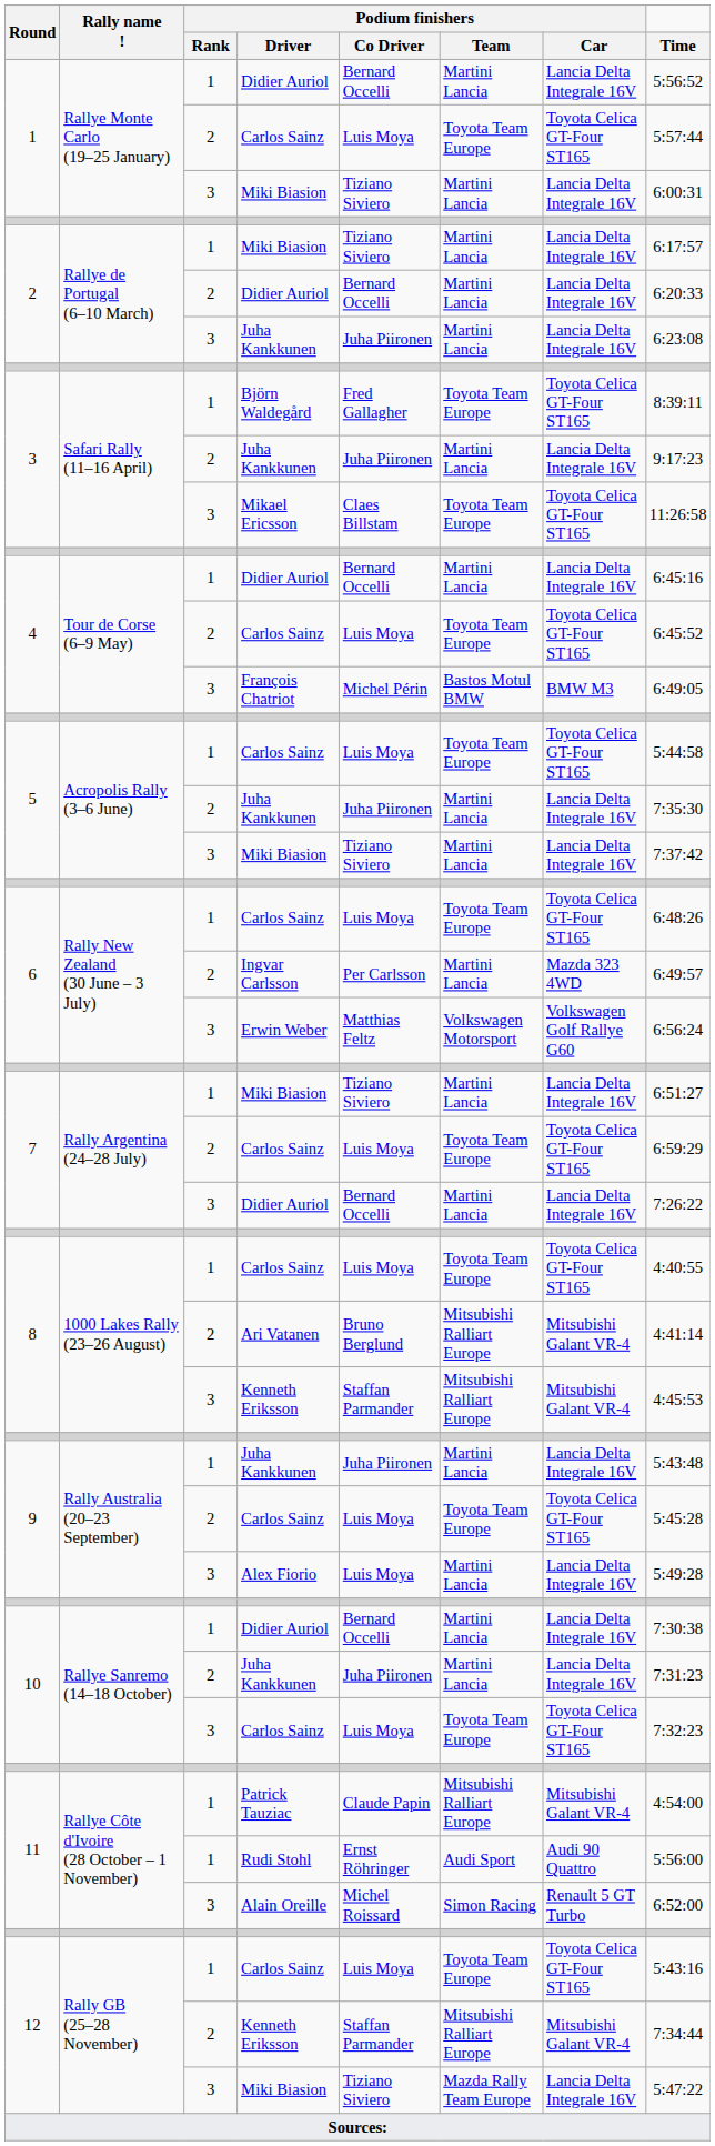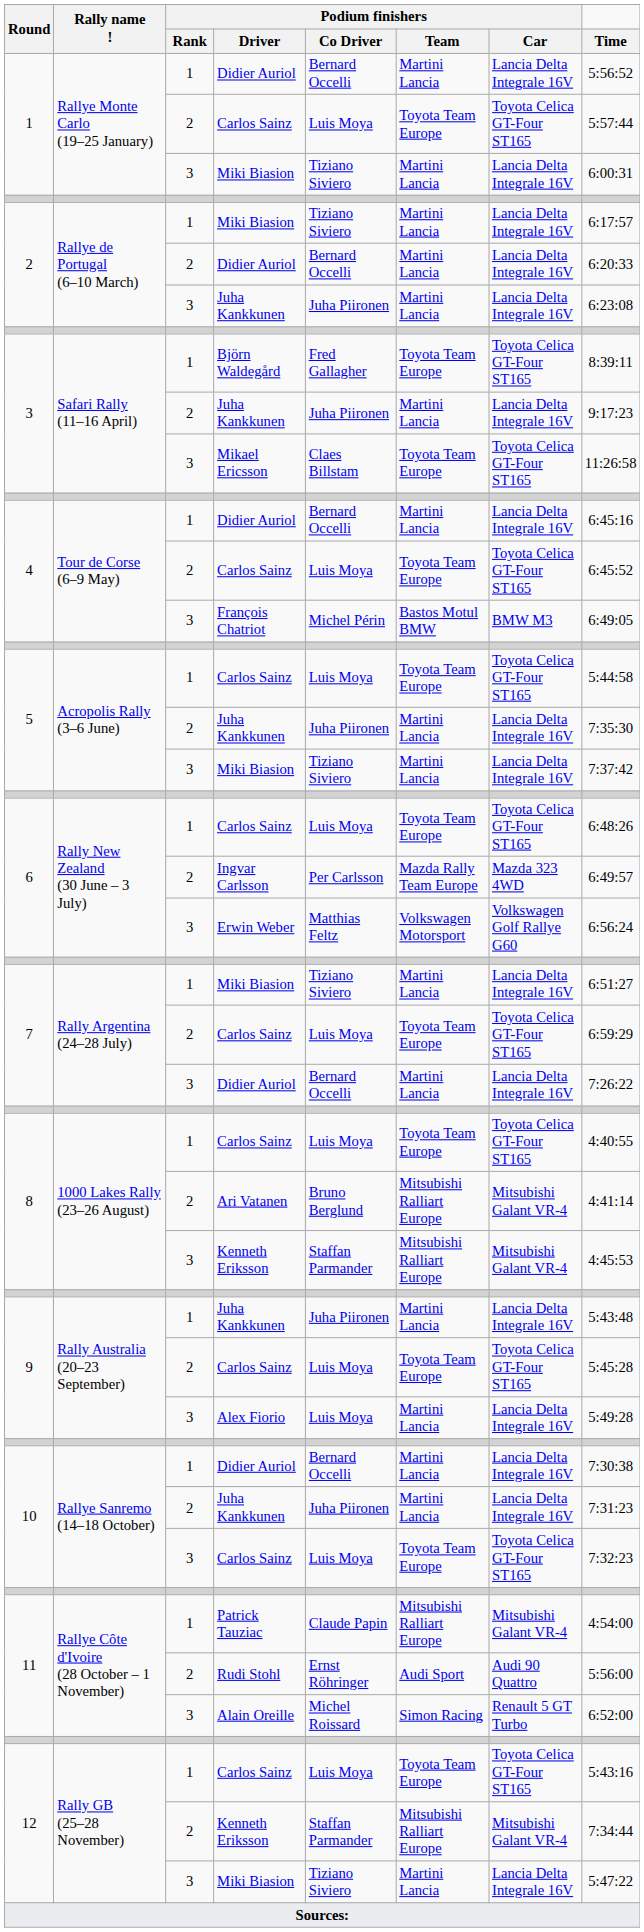 <table class="wikitable" width="100%" align=center style="font-size:90%;">
 <tr>
 </tr>
 <tr style="background:#efefef;">
 <th width=5% rowspan=2>Round</th>
 <th width=20% rowspan=2>Rally name<br>!</th>
 <th width=70% colspan=5>Podium finishers</th>
 </tr>
 <tr>
 <th>Rank</th>
 <th style="width:5em">Driver</th>
 <th style="width:5em">Co Driver</th>
 <th style="width:5em">Team</th>
 <th style="width:5em">Car</th>
 <th style="width:5em">Time</th>
 </tr>
 <tr>
 <td rowspan=3 align=center>1</td>
 <td rowspan=3> <a href='#'>Rallye Monte Carlo</a><br>(19–25 January)</td>
 <td align=center>1</td>
 <td> <a href='#'>Didier Auriol</a></td>
 <td> <a href='#'>Bernard Occelli</a></td>
 <td> <a href='#'>Martini Lancia</a></td>
 <td><a href='#'>Lancia Delta Integrale 16V</a></td>
 <td align=center>5:56:52</td>
 </tr>
 <tr>
 <td align=center>2</td>
 <td> <a href='#'>Carlos Sainz</a></td>
 <td> <a href='#'>Luis Moya</a></td>
 <td> <a href='#'>Toyota Team Europe</a></td>
 <td><a href='#'>Toyota Celica GT-Four ST165</a></td>
 <td align=center>5:57:44</td>
 </tr>
 <tr>
 <td align=center>3</td>
 <td> <a href='#'>Miki Biasion</a></td>
 <td> <a href='#'>Tiziano Siviero</a></td>
 <td> <a href='#'>Martini Lancia</a></td>
 <td><a href='#'>Lancia Delta Integrale 16V</a></td>
 <td align=center>6:00:31</td>
 </tr>
 <tr style="background:lightgrey;">
 <td></td>
 <td></td>
 <td></td>
 <td></td>
 <td></td>
 <td></td>
 <td></td>
 <td></td>
 </tr>
 <tr>
 <td rowspan=3 align=center>2</td>
 <td rowspan=3> <a href='#'>Rallye de Portugal</a><br>(6–10 March)</td>
 <td align=center>1</td>
 <td> <a href='#'>Miki Biasion</a></td>
 <td> <a href='#'>Tiziano Siviero</a></td>
 <td> <a href='#'>Martini Lancia</a></td>
 <td><a href='#'>Lancia Delta Integrale 16V</a></td>
 <td align=center>6:17:57</td>
 </tr>
 <tr>
 <td align=center>2</td>
 <td> <a href='#'>Didier Auriol</a></td>
 <td> <a href='#'>Bernard Occelli</a></td>
 <td> <a href='#'>Martini Lancia</a></td>
 <td><a href='#'>Lancia Delta Integrale 16V</a></td>
 <td align=center>6:20:33</td>
 </tr>
 <tr>
 <td align=center>3</td>
 <td> <a href='#'>Juha Kankkunen</a></td>
 <td> <a href='#'>Juha Piironen</a></td>
 <td> <a href='#'>Martini Lancia</a></td>
 <td><a href='#'>Lancia Delta Integrale 16V</a></td>
 <td align=center>6:23:08</td>
 </tr>
 <tr style="background:lightgrey;">
 <td></td>
 <td></td>
 <td></td>
 <td></td>
 <td></td>
 <td></td>
 <td></td>
 <td></td>
 </tr>
 <tr>
 <td rowspan=3 align=center>3</td>
 <td rowspan=3> <a href='#'>Safari Rally</a><br>(11–16 April)</td>
 <td align=center>1</td>
 <td> <a href='#'>Björn Waldegård</a></td>
 <td> <a href='#'>Fred Gallagher</a></td>
 <td> <a href='#'>Toyota Team Europe</a></td>
 <td><a href='#'>Toyota Celica GT-Four ST165</a></td>
 <td align=center>8:39:11</td>
 </tr>
 <tr>
 <td align=center>2</td>
 <td> <a href='#'>Juha Kankkunen</a></td>
 <td> <a href='#'>Juha Piironen</a></td>
 <td> <a href='#'>Martini Lancia</a></td>
 <td><a href='#'>Lancia Delta Integrale 16V</a></td>
 <td align=center>9:17:23</td>
 </tr>
 <tr>
 <td align=center>3</td>
 <td> <a href='#'>Mikael Ericsson</a></td>
 <td> <a href='#'>Claes Billstam</a></td>
 <td> <a href='#'>Toyota Team Europe</a></td>
 <td><a href='#'>Toyota Celica GT-Four ST165</a></td>
 <td align=center>11:26:58</td>
 </tr>
 <tr style="background:lightgrey;">
 <td></td>
 <td></td>
 <td></td>
 <td></td>
 <td></td>
 <td></td>
 <td></td>
 <td></td>
 </tr>
 <tr>
 <td rowspan=3 align=center>4</td>
 <td rowspan=3> <a href='#'>Tour de Corse</a><br>(6–9 May)</td>
 <td align=center>1</td>
 <td> <a href='#'>Didier Auriol</a></td>
 <td> <a href='#'>Bernard Occelli</a></td>
 <td> <a href='#'>Martini Lancia</a></td>
 <td><a href='#'>Lancia Delta Integrale 16V</a></td>
 <td align=center>6:45:16</td>
 </tr>
 <tr>
 <td align=center>2</td>
 <td> <a href='#'>Carlos Sainz</a></td>
 <td> <a href='#'>Luis Moya</a></td>
 <td> <a href='#'>Toyota Team Europe</a></td>
 <td><a href='#'>Toyota Celica GT-Four ST165</a></td>
 <td align=center>6:45:52</td>
 </tr>
 <tr>
 <td align=center>3</td>
 <td> <a href='#'>François Chatriot</a></td>
 <td> <a href='#'>Michel Périn</a></td>
 <td> <a href='#'>Bastos Motul BMW</a></td>
 <td><a href='#'>BMW M3</a></td>
 <td align=center>6:49:05</td>
 </tr>
 <tr style="background:lightgrey;">
 <td></td>
 <td></td>
 <td></td>
 <td></td>
 <td></td>
 <td></td>
 <td></td>
 <td></td>
 </tr>
 <tr>
 <td rowspan=3 align=center>5</td>
 <td rowspan=3> <a href='#'>Acropolis Rally</a><br>(3–6 June)</td>
 <td align=center>1</td>
 <td> <a href='#'>Carlos Sainz</a></td>
 <td> <a href='#'>Luis Moya</a></td>
 <td> <a href='#'>Toyota Team Europe</a></td>
 <td><a href='#'>Toyota Celica GT-Four ST165</a></td>
 <td align=center>5:44:58</td>
 </tr>
 <tr>
 <td align=center>2</td>
 <td> <a href='#'>Juha Kankkunen</a></td>
 <td> <a href='#'>Juha Piironen</a></td>
 <td> <a href='#'>Martini Lancia</a></td>
 <td><a href='#'>Lancia Delta Integrale 16V</a></td>
 <td align=center>7:35:30</td>
 </tr>
 <tr>
 <td align=center>3</td>
 <td> <a href='#'>Miki Biasion</a></td>
 <td> <a href='#'>Tiziano Siviero</a></td>
 <td> <a href='#'>Martini Lancia</a></td>
 <td><a href='#'>Lancia Delta Integrale 16V</a></td>
 <td align=center>7:37:42</td>
 </tr>
 <tr style="background:lightgrey;">
 <td></td>
 <td></td>
 <td></td>
 <td></td>
 <td></td>
 <td></td>
 <td></td>
 <td></td>
 </tr>
 <tr>
 <td rowspan=3 align=center>6</td>
 <td rowspan=3> <a href='#'>Rally New Zealand</a><br>(30 June – 3 July)</td>
 <td align=center>1</td>
 <td> <a href='#'>Carlos Sainz</a></td>
 <td> <a href='#'>Luis Moya</a></td>
 <td> <a href='#'>Toyota Team Europe</a></td>
 <td><a href='#'>Toyota Celica GT-Four ST165</a></td>
 <td align=center>6:48:26</td>
 </tr>
 <tr>
 <td align=center>2</td>
 <td> <a href='#'>Ingvar Carlsson</a></td>
 <td> <a href='#'>Per Carlsson</a></td>
-<td> <a href='#'>Martini Lancia</a></td>
+<td> <a href='#'>Mazda Rally Team Europe</a></td>
 <td><a href='#'>Mazda 323 4WD</a></td>
 <td align=center>6:49:57</td>
 </tr>
 <tr>
 <td align=center>3</td>
 <td> <a href='#'>Erwin Weber</a></td>
 <td> <a href='#'>Matthias Feltz</a></td>
 <td> <a href='#'>Volkswagen Motorsport</a></td>
 <td><a href='#'>Volkswagen Golf Rallye G60</a></td>
 <td align=center>6:56:24</td>
 </tr>
 <tr style="background:lightgrey;">
 <td></td>
 <td></td>
 <td></td>
 <td></td>
 <td></td>
 <td></td>
 <td></td>
 <td></td>
 </tr>
 <tr>
 <td rowspan=3 align=center>7</td>
 <td rowspan=3> <a href='#'>Rally Argentina</a><br>(24–28 July)</td>
 <td align=center>1</td>
 <td> <a href='#'>Miki Biasion</a></td>
 <td> <a href='#'>Tiziano Siviero</a></td>
 <td> <a href='#'>Martini Lancia</a></td>
 <td><a href='#'>Lancia Delta Integrale 16V</a></td>
 <td align=center>6:51:27</td>
 </tr>
 <tr>
 <td align=center>2</td>
 <td> <a href='#'>Carlos Sainz</a></td>
 <td> <a href='#'>Luis Moya</a></td>
 <td> <a href='#'>Toyota Team Europe</a></td>
 <td><a href='#'>Toyota Celica GT-Four ST165</a></td>
 <td align=center>6:59:29</td>
 </tr>
 <tr>
 <td align=center>3</td>
 <td> <a href='#'>Didier Auriol</a></td>
 <td> <a href='#'>Bernard Occelli</a></td>
 <td> <a href='#'>Martini Lancia</a></td>
 <td><a href='#'>Lancia Delta Integrale 16V</a></td>
 <td align=center>7:26:22</td>
 </tr>
 <tr style="background:lightgrey;">
 <td></td>
 <td></td>
 <td></td>
 <td></td>
 <td></td>
 <td></td>
 <td></td>
 <td></td>
 </tr>
 <tr>
 <td rowspan=3 align=center>8</td>
 <td rowspan=3> <a href='#'>1000 Lakes Rally</a><br>(23–26 August)</td>
 <td align=center>1</td>
 <td> <a href='#'>Carlos Sainz</a></td>
 <td> <a href='#'>Luis Moya</a></td>
 <td> <a href='#'>Toyota Team Europe</a></td>
 <td><a href='#'>Toyota Celica GT-Four ST165</a></td>
 <td align=center>4:40:55</td>
 </tr>
 <tr>
 <td align=center>2</td>
 <td> <a href='#'>Ari Vatanen</a></td>
 <td> <a href='#'>Bruno Berglund</a></td>
 <td> <a href='#'>Mitsubishi Ralliart Europe</a></td>
 <td><a href='#'>Mitsubishi Galant VR-4</a></td>
 <td align=center>4:41:14</td>
 </tr>
 <tr>
 <td align=center>3</td>
 <td> <a href='#'>Kenneth Eriksson</a></td>
 <td> <a href='#'>Staffan Parmander</a></td>
 <td> <a href='#'>Mitsubishi Ralliart Europe</a></td>
 <td><a href='#'>Mitsubishi Galant VR-4</a></td>
 <td align=center>4:45:53</td>
 </tr>
 <tr style="background:lightgrey;">
 <td></td>
 <td></td>
 <td></td>
 <td></td>
 <td></td>
 <td></td>
 <td></td>
 <td></td>
 </tr>
 <tr>
 <td rowspan=3 align=center>9</td>
 <td rowspan=3> <a href='#'>Rally Australia</a><br>(20–23 September)</td>
 <td align=center>1</td>
 <td> <a href='#'>Juha Kankkunen</a></td>
 <td> <a href='#'>Juha Piironen</a></td>
 <td> <a href='#'>Martini Lancia</a></td>
 <td><a href='#'>Lancia Delta Integrale 16V</a></td>
 <td align=center>5:43:48</td>
 </tr>
 <tr>
 <td align=center>2</td>
 <td> <a href='#'>Carlos Sainz</a></td>
 <td> <a href='#'>Luis Moya</a></td>
 <td> <a href='#'>Toyota Team Europe</a></td>
 <td><a href='#'>Toyota Celica GT-Four ST165</a></td>
 <td align=center>5:45:28</td>
 </tr>
 <tr>
 <td align=center>3</td>
 <td> <a href='#'>Alex Fiorio</a></td>
 <td> <a href='#'>Luis Moya</a></td>
 <td> <a href='#'>Martini Lancia</a></td>
 <td><a href='#'>Lancia Delta Integrale 16V</a></td>
 <td align=center>5:49:28</td>
 </tr>
 <tr style="background:lightgrey;">
 <td></td>
 <td></td>
 <td></td>
 <td></td>
 <td></td>
 <td></td>
 <td></td>
 <td></td>
 </tr>
 <tr>
 <td rowspan=3 align=center>10</td>
 <td rowspan=3> <a href='#'>Rallye Sanremo</a><br>(14–18 October)</td>
 <td align=center>1</td>
 <td> <a href='#'>Didier Auriol</a></td>
 <td> <a href='#'>Bernard Occelli</a></td>
 <td> <a href='#'>Martini Lancia</a></td>
 <td><a href='#'>Lancia Delta Integrale 16V</a></td>
 <td align=center>7:30:38</td>
 </tr>
 <tr>
 <td align=center>2</td>
 <td> <a href='#'>Juha Kankkunen</a></td>
 <td> <a href='#'>Juha Piironen</a></td>
 <td> <a href='#'>Martini Lancia</a></td>
 <td><a href='#'>Lancia Delta Integrale 16V</a></td>
 <td align=center>7:31:23</td>
 </tr>
 <tr>
 <td align=center>3</td>
 <td> <a href='#'>Carlos Sainz</a></td>
 <td> <a href='#'>Luis Moya</a></td>
 <td> <a href='#'>Toyota Team Europe</a></td>
 <td><a href='#'>Toyota Celica GT-Four ST165</a></td>
 <td align=center>7:32:23</td>
 </tr>
 <tr style="background:lightgrey;">
 <td></td>
 <td></td>
 <td></td>
 <td></td>
 <td></td>
 <td></td>
 <td></td>
 <td></td>
 </tr>
 <tr>
 <td rowspan=3 align=center>11</td>
 <td rowspan=3> <a href='#'>Rallye Côte d'Ivoire</a><br>(28 October – 1 November)</td>
 <td align=center>1</td>
 <td> <a href='#'>Patrick Tauziac</a></td>
 <td> <a href='#'>Claude Papin</a></td>
 <td> <a href='#'>Mitsubishi Ralliart Europe</a></td>
 <td><a href='#'>Mitsubishi Galant VR-4</a></td>
 <td align=center>4:54:00</td>
 </tr>
 <tr>
-<td align=center>1</td>
+<td align=center>2</td>
 <td> <a href='#'>Rudi Stohl</a></td>
 <td> <a href='#'>Ernst Röhringer</a></td>
 <td> <a href='#'>Audi Sport</a></td>
 <td><a href='#'>Audi 90 Quattro</a></td>
 <td align=center>5:56:00</td>
 </tr>
 <tr>
 <td align=center>3</td>
 <td> <a href='#'>Alain Oreille</a></td>
 <td> <a href='#'>Michel Roissard</a></td>
 <td> <a href='#'>Simon Racing</a></td>
 <td><a href='#'>Renault 5 GT Turbo</a></td>
 <td align=center>6:52:00</td>
 </tr>
 <tr style="background:lightgrey;">
 <td></td>
 <td></td>
 <td></td>
 <td></td>
 <td></td>
 <td></td>
 <td></td>
 <td></td>
 </tr>
 <tr>
 <td rowspan=3 align=center>12</td>
 <td rowspan=3> <a href='#'>Rally GB</a><br>(25–28 November)</td>
 <td align=center>1</td>
 <td> <a href='#'>Carlos Sainz</a></td>
 <td> <a href='#'>Luis Moya</a></td>
 <td> <a href='#'>Toyota Team Europe</a></td>
 <td><a href='#'>Toyota Celica GT-Four ST165</a></td>
 <td align=center>5:43:16</td>
 </tr>
 <tr>
 <td align=center>2</td>
 <td> <a href='#'>Kenneth Eriksson</a></td>
 <td> <a href='#'>Staffan Parmander</a></td>
 <td> <a href='#'>Mitsubishi Ralliart Europe</a></td>
 <td><a href='#'>Mitsubishi Galant VR-4</a></td>
 <td align=center>7:34:44</td>
 </tr>
 <tr>
 <td align=center>3</td>
 <td> <a href='#'>Miki Biasion</a></td>
 <td> <a href='#'>Tiziano Siviero</a></td>
-<td> <a href='#'>Mazda Rally Team Europe</a></td>
+<td> <a href='#'>Martini Lancia</a></td>
 <td><a href='#'>Lancia Delta Integrale 16V</a></td>
 <td align=center>5:47:22</td>
 </tr>
 <tr>
 <td colspan="15" style="background-color:#EAECF0;text-align:center"><strong>Sources:</strong></td>
 </tr>
 </table>
